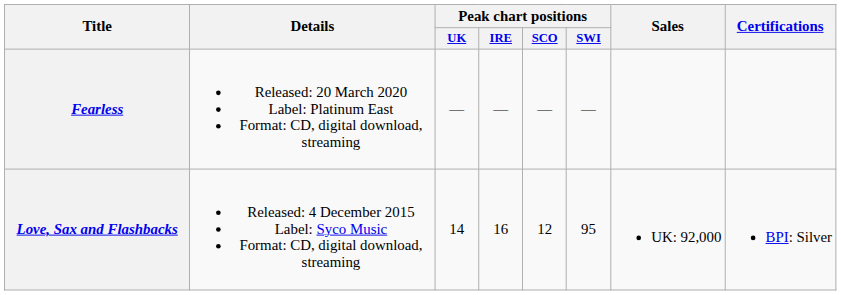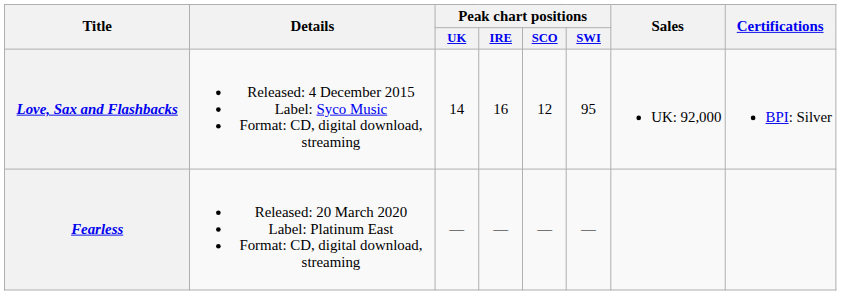 <table class="wikitable plainrowheaders" style="text-align:center">
 <tr>
 <th scope="col" rowspan="2" style="width:12em;">Title</th>
 <th scope="col" rowspan="2" style="width:16em;">Details</th>
 <th scope="col" colspan="4">Peak chart positions</th>
 <th scope="col" rowspan="2">Sales</th>
 <th scope="col" rowspan="2"><a href='#'>Certifications</a></th>
 </tr>
 <tr>
 <th scope="col" style="width:3em;font-size:85%;"><a href='#'>UK</a><br></th>
 <th scope="col" style="width:3em;font-size:85%;"><a href='#'>IRE</a><br></th>
 <th scope="col" style="width:3em;font-size:85%;"><a href='#'>SCO</a><br></th>
 <th scope="col" style="width:3em;font-size:85%;"><a href='#'>SWI</a><br></th>
 </tr>
 <tr>
+<th scope="row"><em><a href='#'>Love, Sax and Flashbacks</a></em></th>
+<td><br><ul><li>Released: 4 December 2015</li><li>Label: <a href='#'>Syco Music</a></li><li>Format: CD, digital download, streaming</li></ul></td>
+<td>14</td>
+<td>16</td>
+<td>12</td>
+<td>95</td>
+<td><br><ul><li>UK: 92,000</li></ul></td>
+<td><br><ul><li><a href='#'>BPI</a>: Silver</li></ul></td>
+</tr>
+<tr>
 <th scope="row"><em><a href='#'>Fearless</a></em></th>
 <td><br><ul><li>Released: 20 March 2020</li><li>Label: Platinum East</li><li>Format: CD, digital download, streaming</li></ul></td>
 <td>—</td>
 <td>—</td>
 <td>—</td>
 <td>—</td>
 <td></td>
 <td></td>
 </tr>
-<tr>
-<th scope="row"><em><a href='#'>Love, Sax and Flashbacks</a></em></th>
-<td><br><ul><li>Released: 4 December 2015</li><li>Label: <a href='#'>Syco Music</a></li><li>Format: CD, digital download, streaming</li></ul></td>
-<td>14</td>
-<td>16</td>
-<td>12</td>
-<td>95</td>
-<td><br><ul><li>UK: 92,000</li></ul></td>
-<td><br><ul><li><a href='#'>BPI</a>: Silver</li></ul></td>
-</tr>
 </table>
